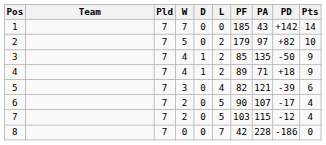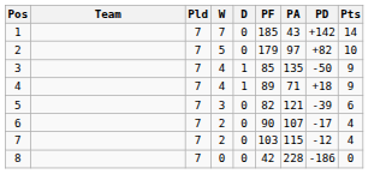 <table class="wikitable" style="text-align:center">
 <tr>
 <th width=20 abbr="Position">Pos</th>
 <th width=175>Team</th>
 <th width=20 abbr="Played">Pld</th>
 <th width=20 abbr="Won">W</th>
 <th width=20 abbr="Drawn">D</th>
-<th width=20 abbr="Lost">L</th>
 <th width=20 abbr="Points for">PF</th>
 <th width=20 abbr="Points against">PA</th>
 <th width=25 abbr="Points difference">PD</th>
 <th width=20 abbr="Points">Pts</th>
 </tr>
 <tr>
 <td>1</td>
 <td style="text-align:left"></td>
 <td>7</td>
 <td>7</td>
-<td>0</td>
 <td>0</td>
 <td>185</td>
 <td>43</td>
 <td>+142</td>
 <td>14</td>
 </tr>
 <tr>
 <td>2</td>
 <td style="text-align:left"></td>
 <td>7</td>
 <td>5</td>
 <td>0</td>
-<td>2</td>
 <td>179</td>
 <td>97</td>
 <td>+82</td>
 <td>10</td>
 </tr>
 <tr>
 <td>3</td>
 <td style="text-align:left"></td>
 <td>7</td>
 <td>4</td>
 <td>1</td>
-<td>2</td>
 <td>85</td>
 <td>135</td>
 <td>-50</td>
 <td>9</td>
 </tr>
 <tr>
 <td>4</td>
 <td style="text-align:left"></td>
 <td>7</td>
 <td>4</td>
 <td>1</td>
-<td>2</td>
 <td>89</td>
 <td>71</td>
 <td>+18</td>
 <td>9</td>
 </tr>
 <tr>
 <td>5</td>
 <td style="text-align:left"></td>
 <td>7</td>
 <td>3</td>
 <td>0</td>
-<td>4</td>
 <td>82</td>
 <td>121</td>
 <td>-39</td>
 <td>6</td>
 </tr>
 <tr>
 <td>6</td>
 <td style="text-align:left"></td>
 <td>7</td>
 <td>2</td>
 <td>0</td>
-<td>5</td>
 <td>90</td>
 <td>107</td>
 <td>-17</td>
 <td>4</td>
 </tr>
 <tr>
 <td>7</td>
 <td style="text-align:left"></td>
 <td>7</td>
 <td>2</td>
 <td>0</td>
-<td>5</td>
 <td>103</td>
 <td>115</td>
 <td>-12</td>
 <td>4</td>
 </tr>
 <tr>
 <td>8</td>
 <td style="text-align:left"></td>
 <td>7</td>
 <td>0</td>
 <td>0</td>
-<td>7</td>
 <td>42</td>
 <td>228</td>
 <td>-186</td>
 <td>0</td>
 </tr>
 </table>
